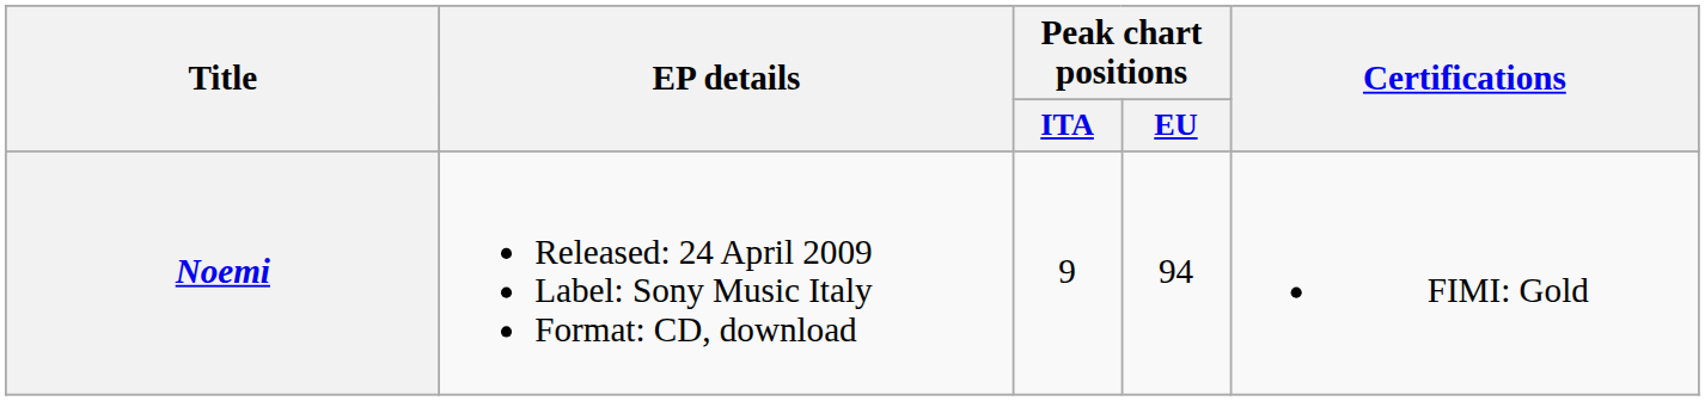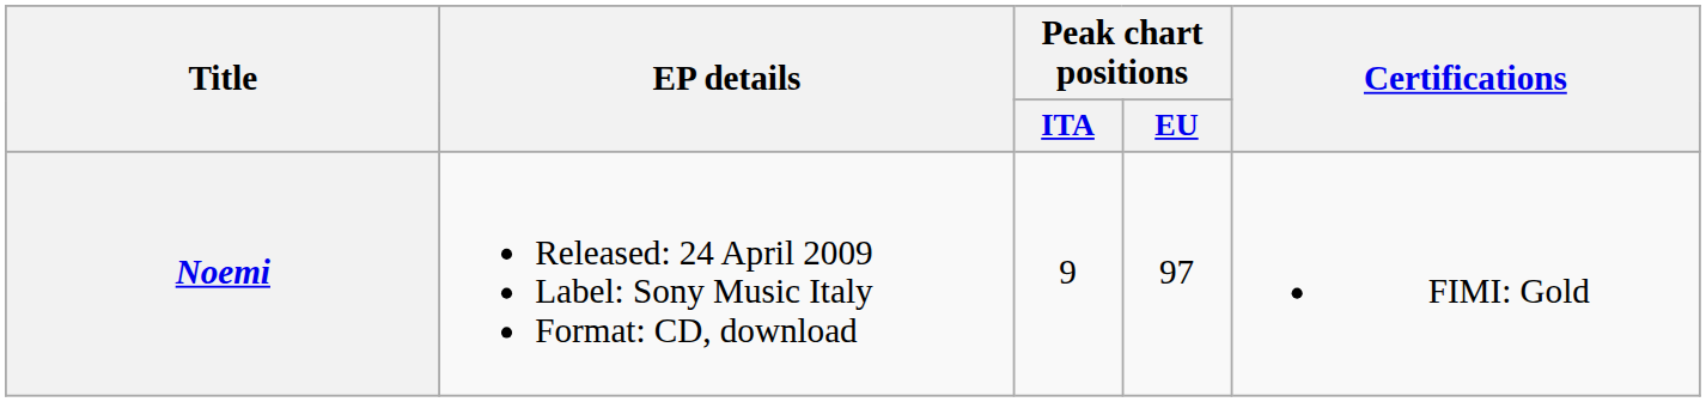 <table class="wikitable plainrowheaders" style="text-align:center;" border="1">
 <tr>
 <th scope="col" rowspan="2" style="width:12em;">Title</th>
 <th scope="col" rowspan="2" style="width:16em;">EP details</th>
 <th scope="col" colspan="2">Peak chart positions</th>
 <th scope="col" rowspan="2" style="width:13em;"><a href='#'>Certifications</a></th>
 </tr>
 <tr>
 <th scope="col" style="width:3em;font-size:90%;"><a href='#'>ITA</a><br></th>
 <th scope="col" style="width:3em;font-size:90%;"><a href='#'>EU</a><br></th>
 </tr>
 <tr>
 <th scope="row"><em><a href='#'>Noemi</a></em></th>
 <td style="text-align:left;"><br><ul><li>Released: 24 April 2009</li><li>Label: Sony Music Italy</li><li>Format: CD, download</li></ul></td>
 <td>9</td>
-<td>94</td>
+<td>97</td>
 <td><br><ul><li>FIMI: Gold</li></ul></td>
 </tr>
 </table>
